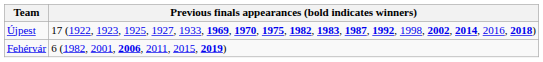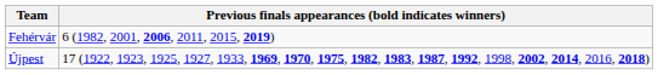 <table class="wikitable">
 <tr>
 <th>Team</th>
 <th>Previous finals appearances (bold indicates winners)</th>
 </tr>
 <tr>
+<td><a href='#'>Fehérvár</a></td>
+<td>6 (<a href='#'>1982</a>, <a href='#'>2001</a>, <strong><a href='#'>2006</a></strong>, <a href='#'>2011</a>, <a href='#'>2015</a>, <strong><a href='#'>2019</a></strong>)</td>
+</tr>
+<tr>
 <td><a href='#'>Újpest</a></td>
 <td>17 (<a href='#'>1922</a>, <a href='#'>1923</a>, <a href='#'>1925</a>, <a href='#'>1927</a>, <a href='#'>1933</a>, <strong><a href='#'>1969</a></strong>, <strong><a href='#'>1970</a></strong>, <strong><a href='#'>1975</a></strong>, <strong><a href='#'>1982</a></strong>, <strong><a href='#'>1983</a></strong>, <strong><a href='#'>1987</a></strong>, <strong><a href='#'>1992</a></strong>, <a href='#'>1998</a>, <strong><a href='#'>2002</a></strong>, <strong><a href='#'>2014</a></strong>, <a href='#'>2016</a>, <strong><a href='#'>2018</a></strong>)</td>
 </tr>
-<tr>
-<td><a href='#'>Fehérvár</a></td>
-<td>6 (<a href='#'>1982</a>, <a href='#'>2001</a>, <strong><a href='#'>2006</a></strong>, <a href='#'>2011</a>, <a href='#'>2015</a>, <strong><a href='#'>2019</a></strong>)</td>
-</tr>
 </table>
